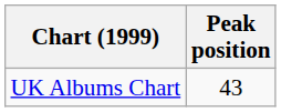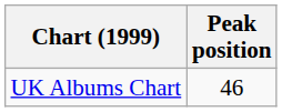 <table class="wikitable">
 <tr>
 <th>Chart (1999)</th>
 <th>Peak<br>position</th>
 </tr>
 <tr>
 <td><a href='#'>UK Albums Chart</a></td>
-<td align="center">43</td>
+<td align="center">46</td>
 </tr>
 </table>
